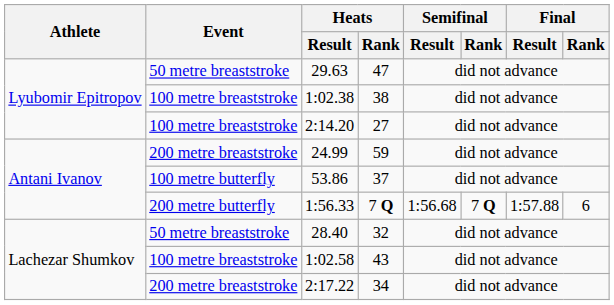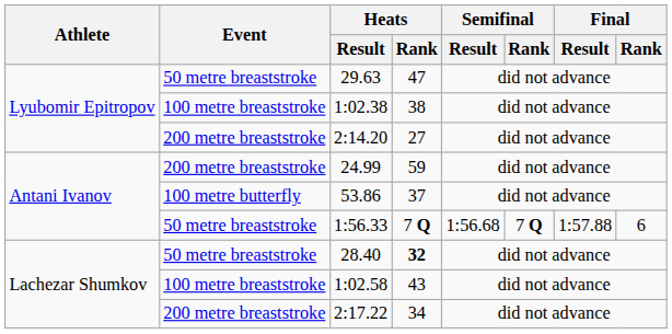 <table class="wikitable" border="1" style="font-size:90%; text-align:center">
 <tr>
 <th rowspan="2">Athlete</th>
 <th rowspan="2">Event</th>
 <th colspan="2">Heats</th>
 <th colspan="2">Semifinal</th>
 <th colspan="2">Final</th>
 </tr>
 <tr>
 <th>Result</th>
 <th>Rank</th>
 <th>Result</th>
 <th>Rank</th>
 <th>Result</th>
 <th>Rank</th>
 </tr>
 <tr>
 <td rowspan="3" align="left"><a href='#'>Lyubomir Epitropov</a></td>
 <td align="left"><a href='#'>50 metre breaststroke</a></td>
 <td>29.63</td>
 <td>47</td>
 <td colspan=4>did not advance</td>
 </tr>
 <tr>
 <td align="left"><a href='#'>100 metre breaststroke</a></td>
 <td>1:02.38</td>
 <td>38</td>
 <td colspan=4>did not advance</td>
 </tr>
 <tr>
-<td align="left"><a href='#'>100 metre breaststroke</a></td>
+<td align="left"><a href='#'>200 metre breaststroke</a></td>
 <td>2:14.20</td>
 <td>27</td>
 <td colspan=4>did not advance</td>
 </tr>
 <tr>
 <td rowspan="3" align="left"><a href='#'>Antani Ivanov</a></td>
 <td align="left"><a href='#'>200 metre breaststroke</a></td>
 <td>24.99</td>
 <td>59</td>
 <td colspan=4>did not advance</td>
 </tr>
 <tr>
 <td align="left"><a href='#'>100 metre butterfly</a></td>
 <td>53.86</td>
 <td>37</td>
 <td colspan=4>did not advance</td>
 </tr>
 <tr>
-<td align="left"><a href='#'>200 metre butterfly</a></td>
+<td align="left"><a href='#'>50 metre breaststroke</a></td>
 <td>1:56.33</td>
 <td>7 <strong>Q</strong></td>
 <td>1:56.68</td>
 <td>7 <strong>Q</strong></td>
 <td>1:57.88</td>
 <td>6</td>
 </tr>
 <tr>
 <td rowspan="3" align="left">Lachezar Shumkov</td>
 <td align="left"><a href='#'>50 metre breaststroke</a></td>
 <td>28.40</td>
-<td>32</td>
+<td><strong>32</strong></td>
 <td colspan=4>did not advance</td>
 </tr>
 <tr>
 <td align="left"><a href='#'>100 metre breaststroke</a></td>
 <td>1:02.58</td>
 <td>43</td>
 <td colspan=4>did not advance</td>
 </tr>
 <tr>
 <td align="left"><a href='#'>200 metre breaststroke</a></td>
 <td>2:17.22</td>
 <td>34</td>
 <td colspan=4>did not advance</td>
 </tr>
 </table>
